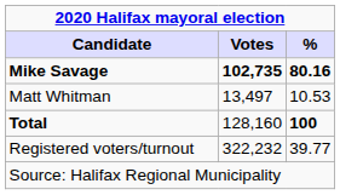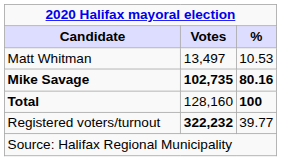 <table class="wikitable">
 <tr>
 <td colspan="3"  style="text-align:center;"><strong><a href='#'>2020 Halifax mayoral election</a></strong></td>
 </tr>
 <tr>
 <th style="background:#ddf; width:200px;">Candidate</th>
 <th style="background:#ddf; width:50px;">Votes</th>
 <th style="background:#ddf; width:30px;">%</th>
 </tr>
 <tr>
+<td>Matt Whitman</td>
+<td>13,497</td>
+<td>10.53</td>
+</tr>
+<tr>
 <td><strong>Mike Savage</strong></td>
 <td><strong>102,735</strong></td>
 <td><strong>80.16</strong></td>
-</tr>
-<tr>
-<td>Matt Whitman</td>
-<td>13,497</td>
-<td>10.53</td>
 </tr>
 <tr>
 <td><strong>Total</strong></td>
 <td>128,160</td>
 <td><strong>100</strong></td>
 </tr>
 <tr>
 <td>Registered voters/turnout</td>
-<td>322,232</td>
+<td><strong>322,232</strong></td>
 <td>39.77</td>
 </tr>
 <tr>
 <td colspan="3">Source: Halifax Regional Municipality</td>
 </tr>
 </table>
